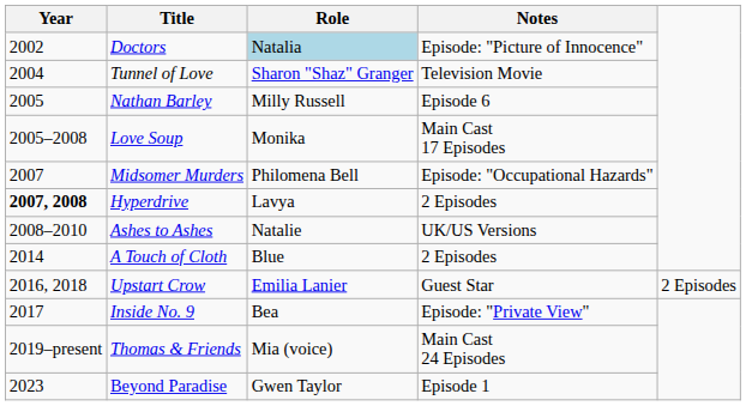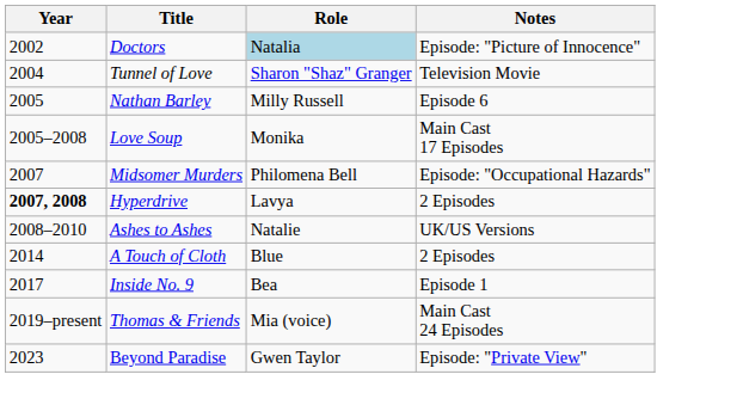 <table class="wikitable sortable">
 <tr>
 <th>Year</th>
 <th>Title</th>
 <th>Role</th>
 <th>Notes</th>
 </tr>
 <tr>
 <td>2002</td>
 <td><em><a href='#'>Doctors</a></em></td>
 <td style="background: lightblue;">Natalia</td>
 <td>Episode: "Picture of Innocence"</td>
 </tr>
 <tr>
 <td>2004</td>
 <td><em>Tunnel of Love</em></td>
 <td><a href='#'>Sharon "Shaz" Granger</a></td>
 <td>Television Movie</td>
 </tr>
 <tr>
 <td>2005</td>
 <td><em><a href='#'>Nathan Barley</a></em></td>
 <td>Milly Russell</td>
 <td>Episode 6</td>
 </tr>
 <tr>
 <td>2005–2008</td>
 <td><em><a href='#'>Love Soup</a></em></td>
 <td>Monika</td>
 <td>Main Cast<br>17 Episodes</td>
 </tr>
 <tr>
 <td>2007</td>
 <td><em><a href='#'>Midsomer Murders</a></em></td>
 <td>Philomena Bell</td>
 <td>Episode: "Occupational Hazards"</td>
 </tr>
 <tr>
 <td><strong>2007, 2008</strong></td>
 <td><em><a href='#'>Hyperdrive</a></em></td>
 <td>Lavya</td>
 <td>2 Episodes</td>
 </tr>
 <tr>
 <td>2008–2010</td>
 <td><em><a href='#'>Ashes to Ashes</a></em></td>
 <td>Natalie</td>
 <td>UK/US Versions</td>
 </tr>
 <tr>
 <td>2014</td>
 <td><em><a href='#'>A Touch of Cloth</a></em></td>
 <td>Blue</td>
 <td>2 Episodes</td>
 </tr>
 <tr>
-<td>2016, 2018</td>
-<td><em><a href='#'>Upstart Crow</a></em></td>
-<td><a href='#'>Emilia Lanier</a></td>
-<td>Guest Star</td>
-<td>2 Episodes</td>
-</tr>
-<tr>
 <td>2017</td>
 <td><em><a href='#'>Inside No. 9</a></em></td>
 <td>Bea</td>
-<td>Episode: "<a href='#'>Private View</a>"</td>
+<td>Episode 1</td>
 </tr>
 <tr 2017 inside no 9 series 3 episode 6 private view.  played Bea (waitress), tv series>
 <td>2019–present</td>
 <td><em><a href='#'>Thomas & Friends</a></em></td>
 <td>Mia (voice)</td>
 <td>Main Cast<br>24 Episodes</td>
 </tr>
 <tr>
 <td>2023</td>
 <td><a href='#'>Beyond Paradise</a></td>
 <td>Gwen Taylor</td>
-<td>Episode 1</td>
+<td>Episode: "<a href='#'>Private View</a>"</td>
 </tr>
 </table>
